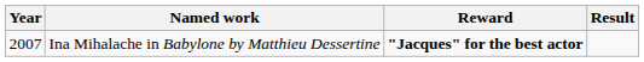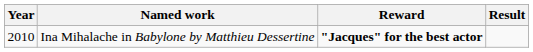 <table class="wikitable">
 <tr>
 <th>Year</th>
 <th>Named work</th>
 <th>Reward</th>
 <th>Result</th>
 </tr>
 <tr>
-<td>2007</td>
+<td>2010</td>
 <td>Ina Mihalache in <em>Babylone by Matthieu Dessertine</td>
 <td><strong>"Jacques" for the best actor</strong></td>
 <td></td>
 </tr>
 </table>
